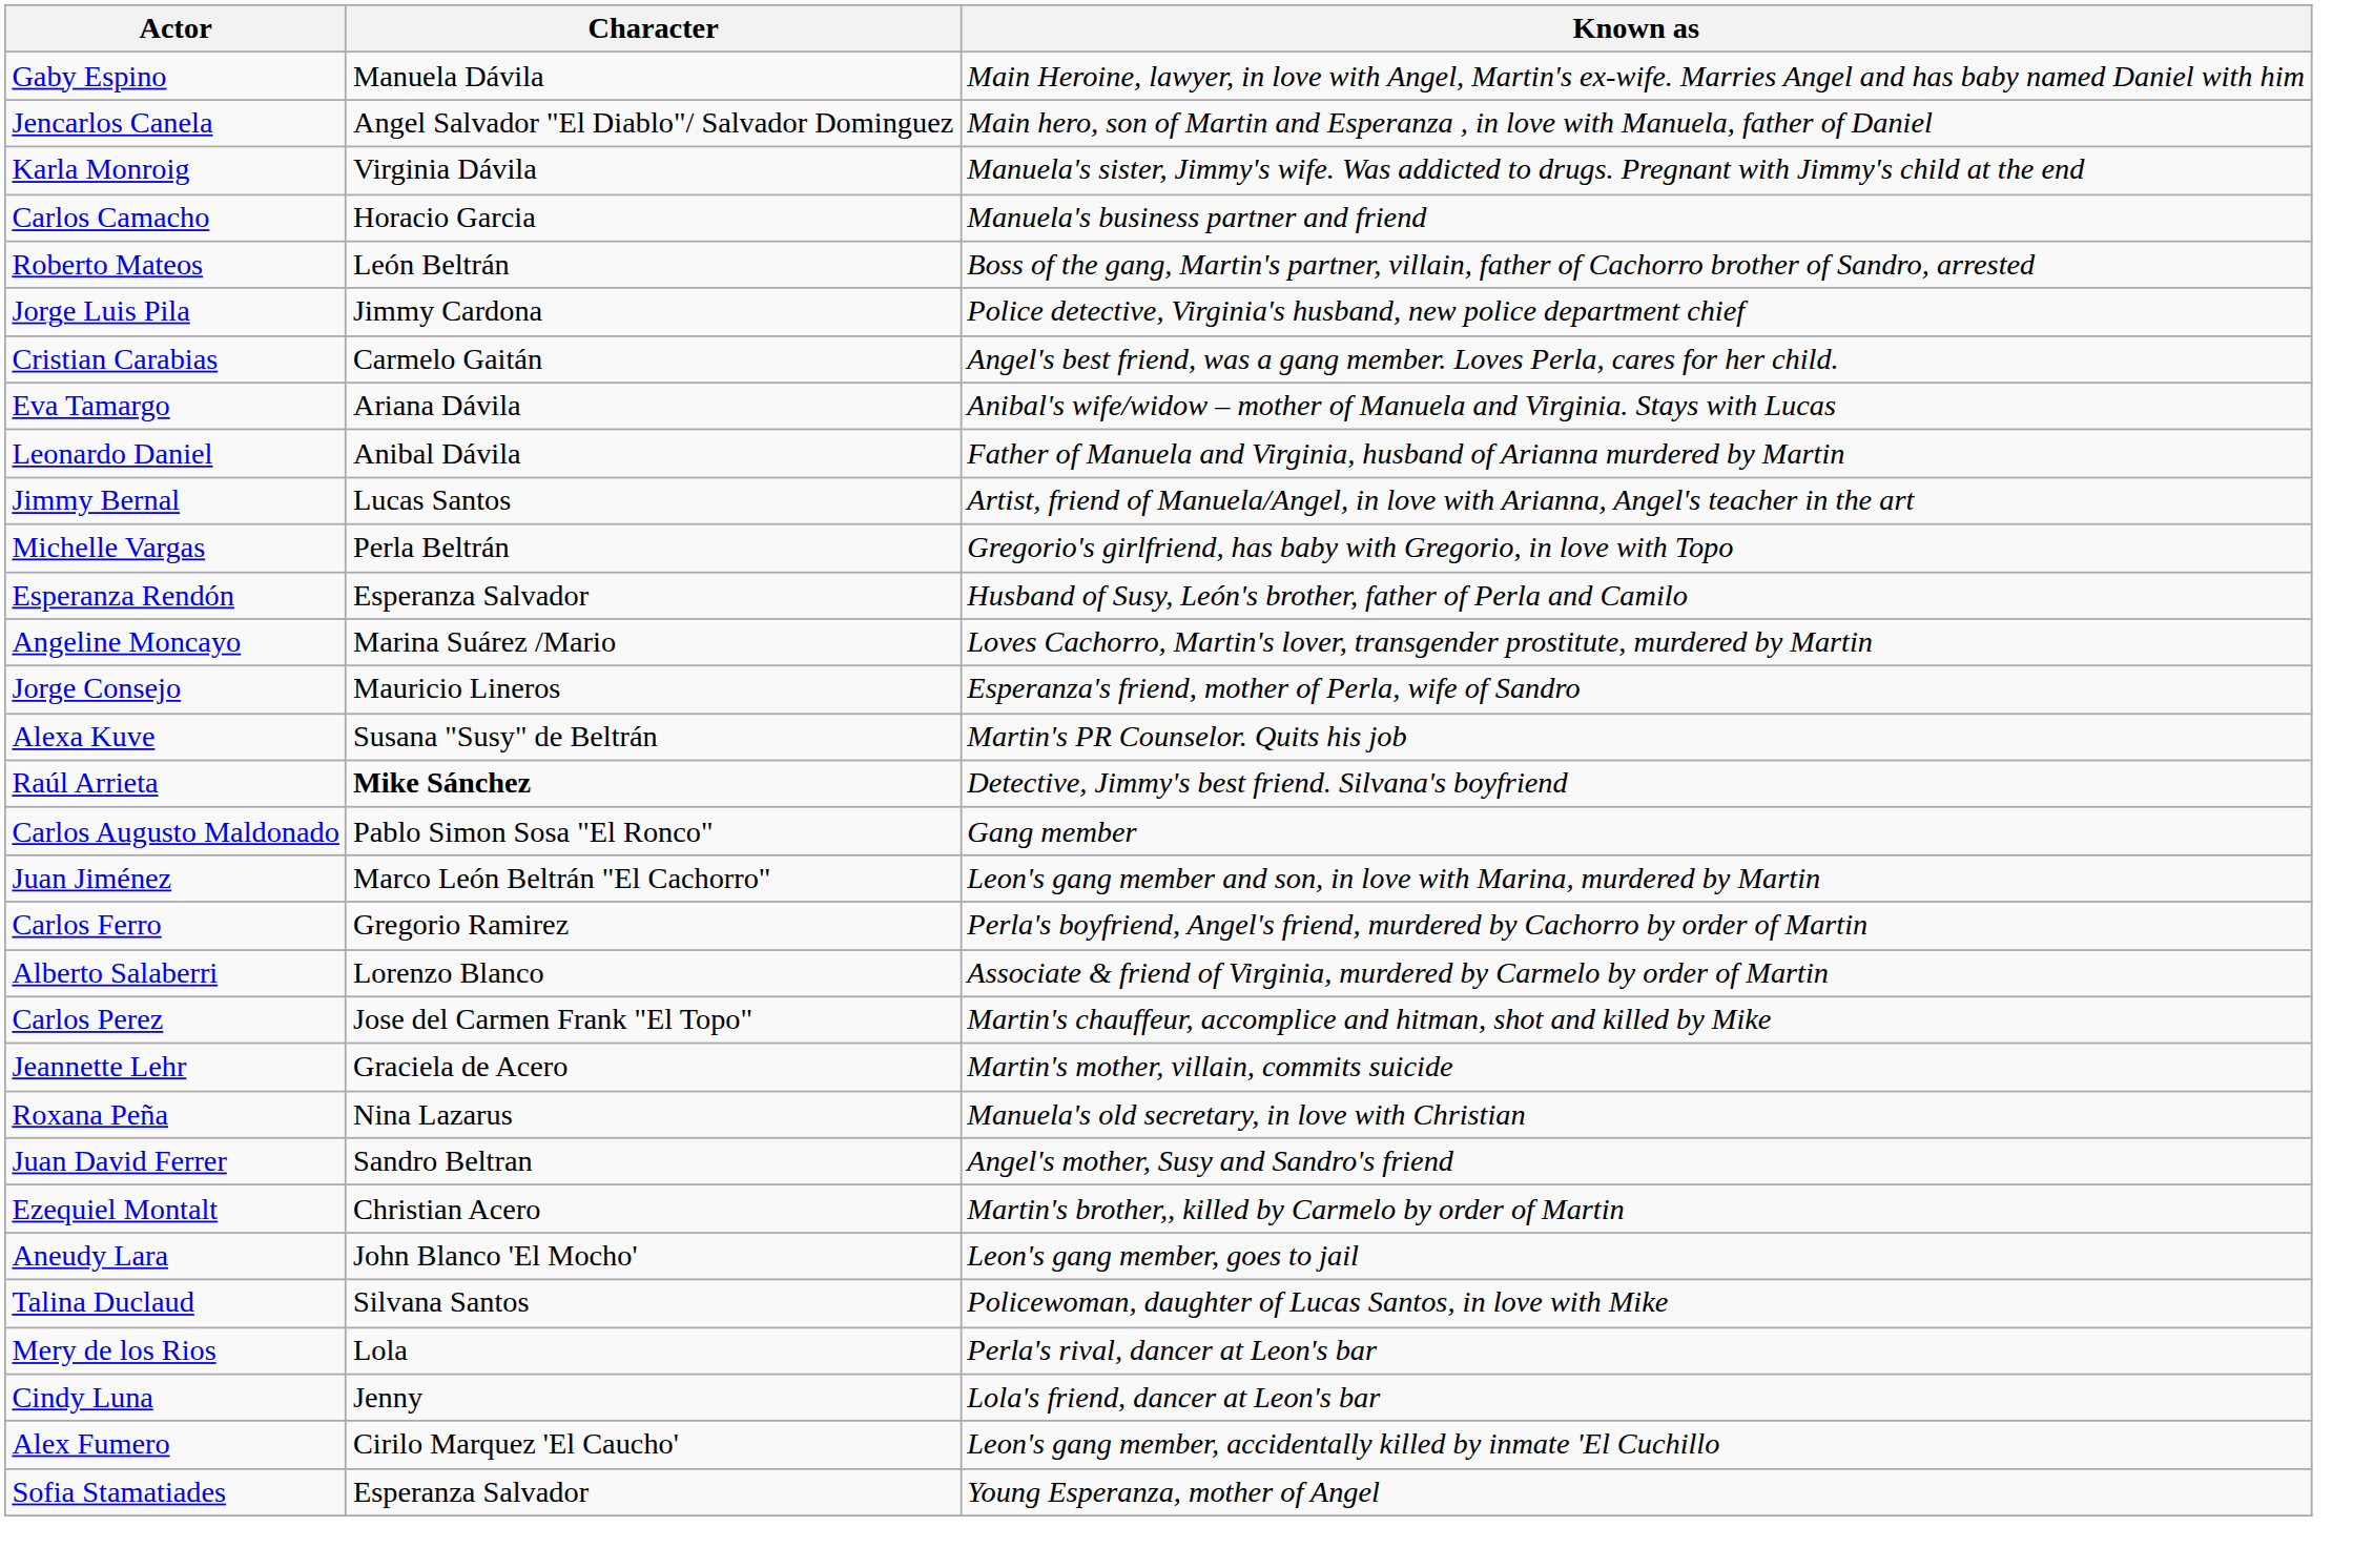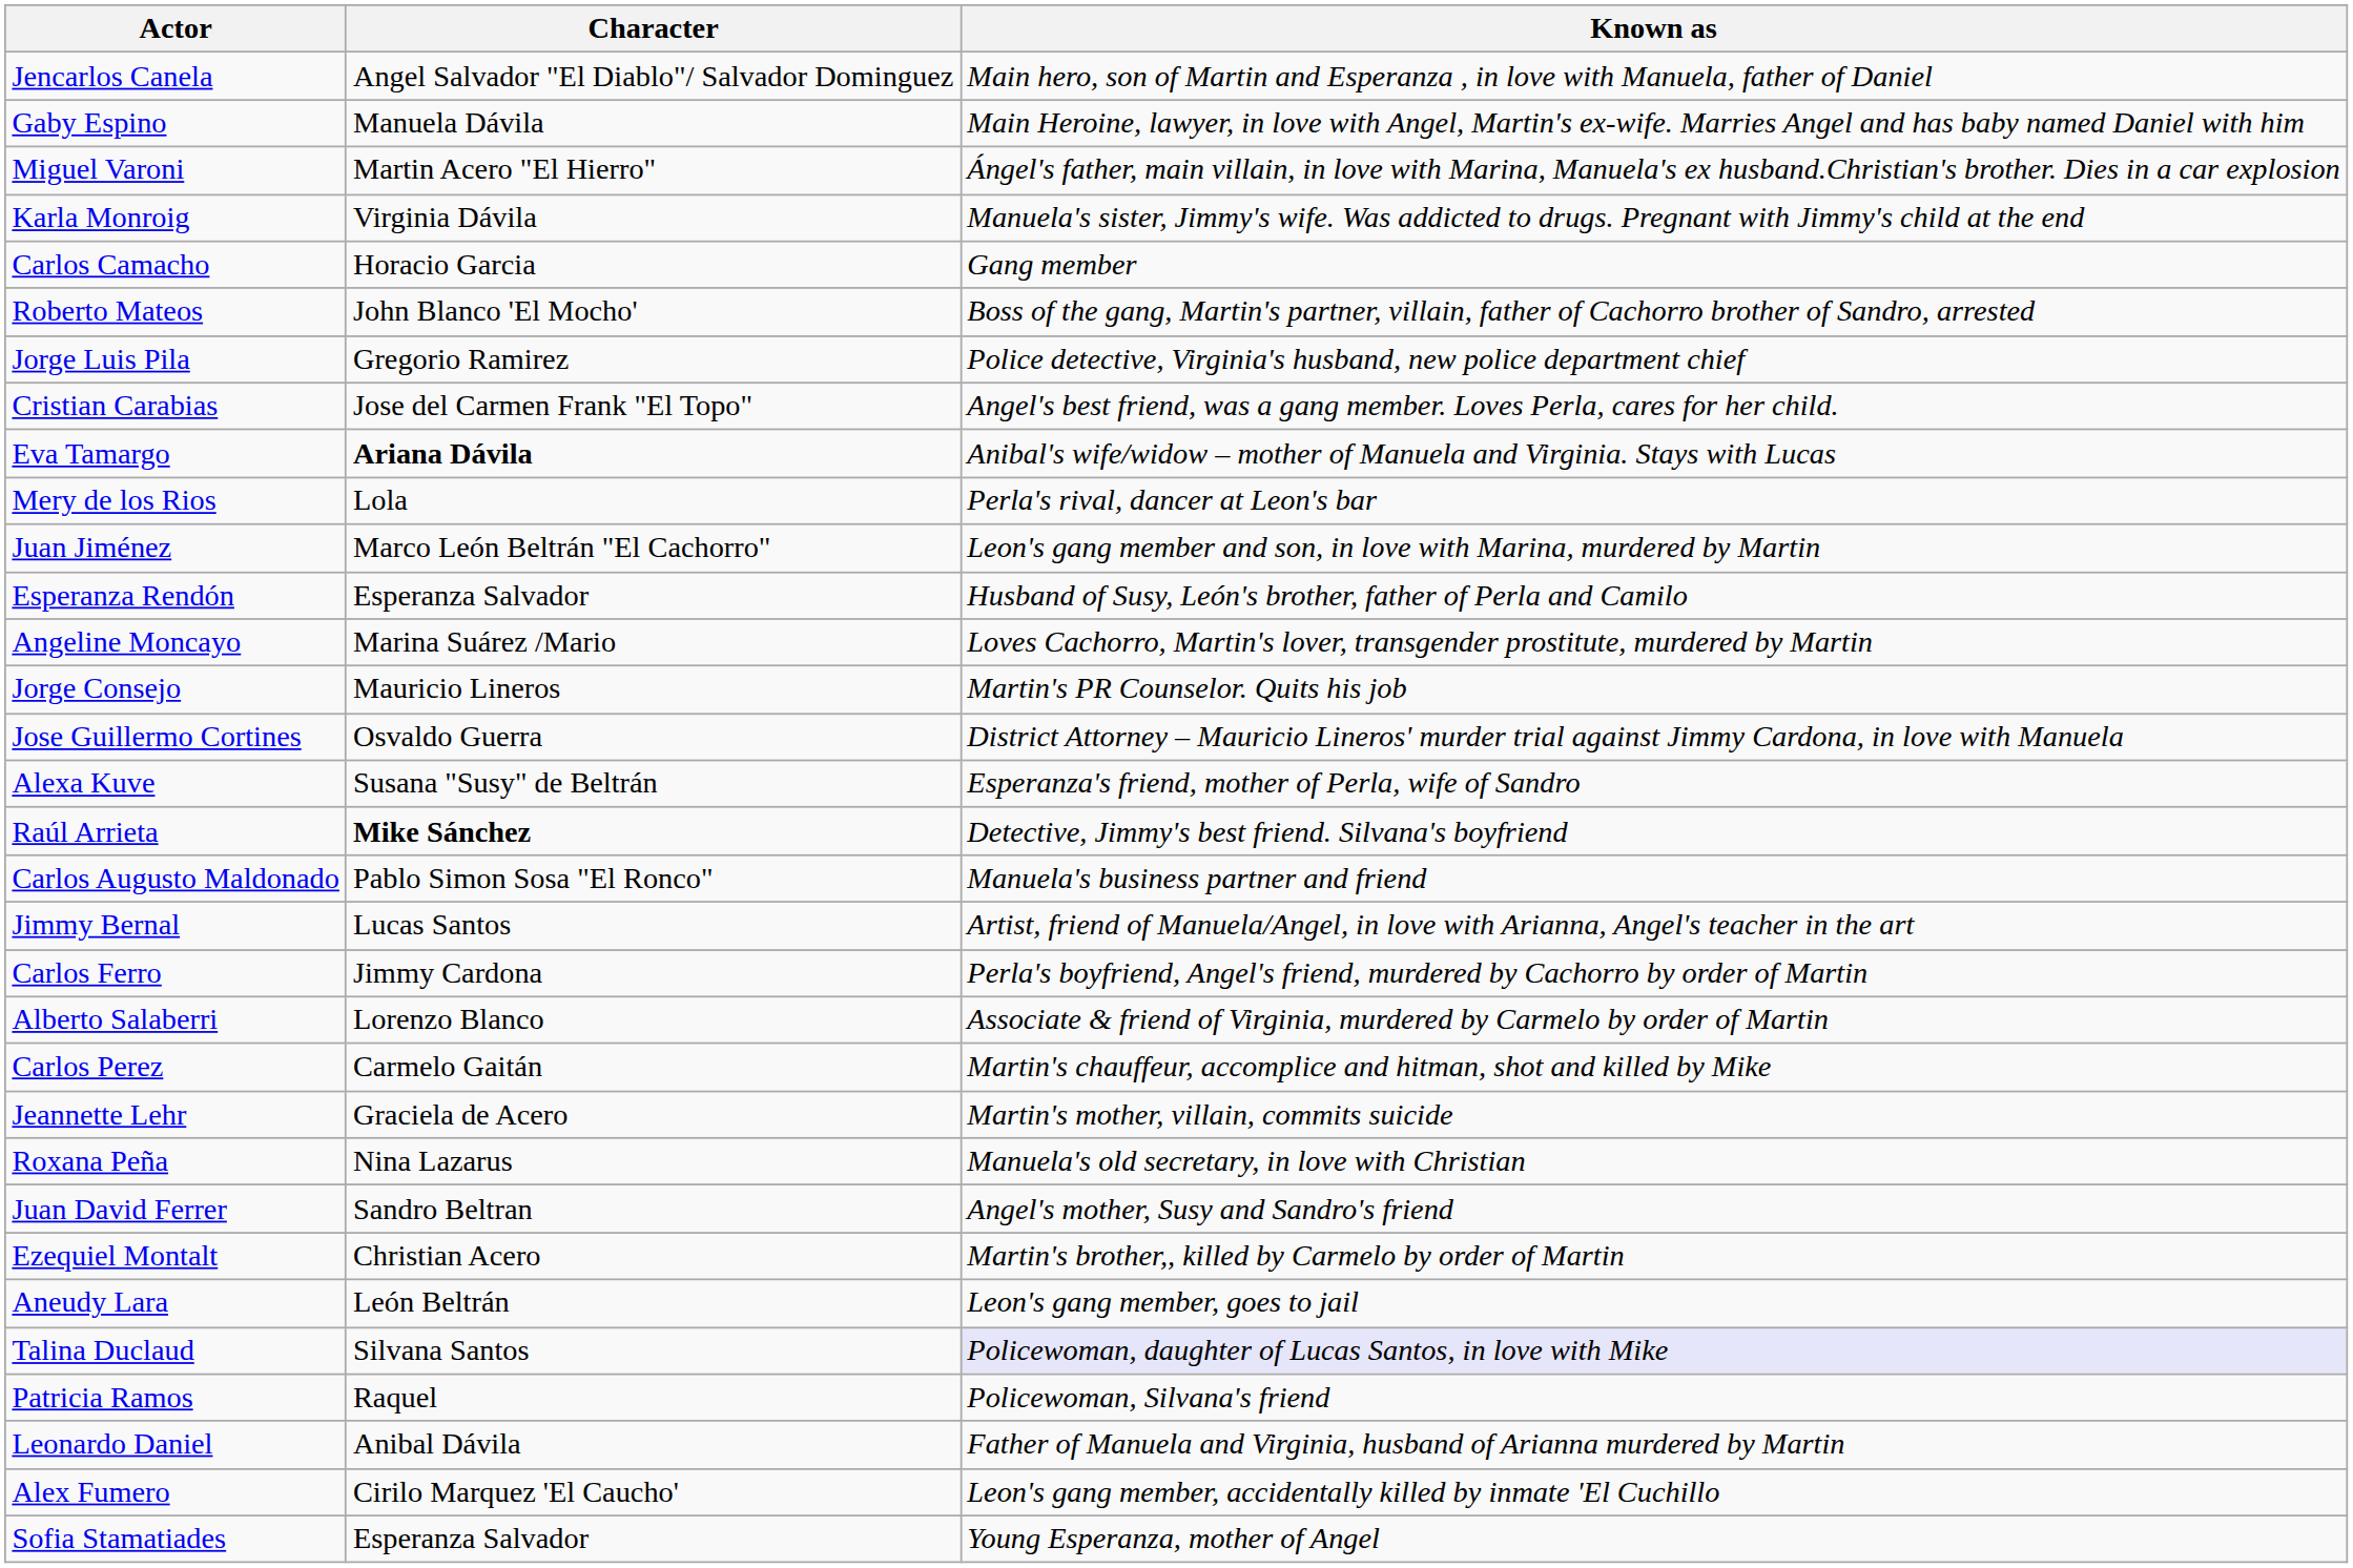 <table class="wikitable">
 <tr>
 <th>Actor</th>
 <th>Character</th>
 <th>Known as</th>
 </tr>
 <tr>
+<td><a href='#'>Jencarlos Canela</a></td>
+<td>Angel Salvador "El Diablo"/ Salvador Dominguez</td>
+<td><em>Main hero, son of Martin and Esperanza , in love with Manuela, father of Daniel</em></td>
+</tr>
+<tr>
 <td><a href='#'>Gaby Espino</a></td>
 <td>Manuela Dávila</td>
 <td><em>Main Heroine, lawyer, in love with Angel, Martin's ex-wife. Marries Angel and has baby named Daniel with him</em></td>
 </tr>
 <tr>
-<td><a href='#'>Jencarlos Canela</a></td>
-<td>Angel Salvador "El Diablo"/ Salvador Dominguez</td>
-<td><em>Main hero, son of Martin and Esperanza , in love with Manuela, father of Daniel</em></td>
+<td><a href='#'>Miguel Varoni</a></td>
+<td>Martin Acero "El Hierro"</td>
+<td><em>Ángel's father, main villain, in love with Marina, Manuela's ex husband.Christian's brother. Dies in a car explosion</em></td>
 </tr>
 <tr>
 <td><a href='#'>Karla Monroig</a></td>
 <td>Virginia Dávila</td>
 <td><em>Manuela's sister, Jimmy's wife. Was addicted to drugs. Pregnant with Jimmy's child at the end</em></td>
 </tr>
 <tr>
 <td><a href='#'>Carlos Camacho</a></td>
 <td>Horacio Garcia</td>
-<td><em>Manuela's business partner and friend</em></td>
+<td><em>Gang member</em></td>
 </tr>
 <tr>
 <td><a href='#'>Roberto Mateos</a></td>
-<td>León Beltrán</td>
+<td>John Blanco 'El Mocho'</td>
 <td><em>Boss of the gang, Martin's partner, villain, father of Cachorro brother of Sandro, arrested</em></td>
 </tr>
 <tr>
 <td><a href='#'>Jorge Luis Pila</a></td>
-<td>Jimmy Cardona</td>
+<td>Gregorio Ramirez</td>
 <td><em>Police detective, Virginia's husband, new police department chief</em></td>
 </tr>
 <tr>
 <td><a href='#'>Cristian Carabias</a></td>
-<td>Carmelo Gaitán</td>
+<td>Jose del Carmen Frank "El Topo"</td>
 <td><em>Angel's best friend, was a gang member. Loves Perla, cares for her child.</em></td>
 </tr>
 <tr>
 <td><a href='#'>Eva Tamargo</a></td>
-<td>Ariana Dávila</td>
+<td><strong>Ariana Dávila</strong></td>
 <td><em>Anibal's wife/widow – mother of Manuela and Virginia. Stays with Lucas</em></td>
 </tr>
 <tr>
-<td><a href='#'>Leonardo Daniel</a></td>
-<td>Anibal Dávila</td>
-<td><em>Father of Manuela and Virginia, husband of Arianna murdered by Martin</em></td>
+<td><a href='#'>Mery de los Rios</a></td>
+<td>Lola</td>
+<td><em>Perla's rival, dancer at Leon's bar</em></td>
 </tr>
 <tr>
-<td><a href='#'>Jimmy Bernal</a></td>
-<td>Lucas Santos</td>
-<td><em>Artist, friend of Manuela/Angel, in love with Arianna, Angel's teacher in the art</em></td>
-</tr>
-<tr>
-<td><a href='#'>Michelle Vargas</a></td>
-<td>Perla Beltrán</td>
-<td><em>Gregorio's girlfriend, has baby with Gregorio, in love with Topo</em></td>
+<td><a href='#'>Juan Jiménez</a></td>
+<td>Marco León Beltrán "El Cachorro"</td>
+<td><em>Leon's gang member and son, in love with Marina, murdered by Martin</em></td>
 </tr>
 <tr>
 <td><a href='#'>Esperanza Rendón</a></td>
 <td>Esperanza Salvador</td>
 <td><em>Husband of Susy, León's brother, father of Perla and Camilo</em></td>
 </tr>
 <tr>
 <td><a href='#'>Angeline Moncayo</a></td>
 <td>Marina Suárez /Mario</td>
 <td><em>Loves Cachorro, Martin's lover, transgender prostitute, murdered by Martin</em></td>
 </tr>
 <tr>
 <td><a href='#'>Jorge Consejo</a></td>
 <td>Mauricio Lineros</td>
-<td><em>Esperanza's friend, mother of Perla, wife of Sandro</em></td>
+<td><em>Martin's PR Counselor. Quits his job</em></td>
+</tr>
+<tr>
+<td><a href='#'>Jose Guillermo Cortines</a></td>
+<td>Osvaldo Guerra</td>
+<td><em>District Attorney – Mauricio Lineros' murder trial against Jimmy Cardona, in love with Manuela</em></td>
 </tr>
 <tr>
 <td><a href='#'>Alexa Kuve</a></td>
 <td>Susana "Susy" de Beltrán</td>
-<td><em>Martin's PR Counselor. Quits his job</em></td>
+<td><em>Esperanza's friend, mother of Perla, wife of Sandro</em></td>
 </tr>
 <tr>
 <td><a href='#'>Raúl Arrieta</a></td>
 <td><strong>Mike Sánchez</strong></td>
 <td><em>Detective, Jimmy's best friend. Silvana's boyfriend</em></td>
 </tr>
 <tr>
 <td><a href='#'>Carlos Augusto Maldonado</a></td>
 <td>Pablo Simon Sosa "El Ronco"</td>
-<td><em>Gang member</em></td>
+<td><em>Manuela's business partner and friend</em></td>
 </tr>
 <tr>
-<td><a href='#'>Juan Jiménez</a></td>
-<td>Marco León Beltrán "El Cachorro"</td>
-<td><em>Leon's gang member and son, in love with Marina, murdered by Martin</em></td>
+<td><a href='#'>Jimmy Bernal</a></td>
+<td>Lucas Santos</td>
+<td><em>Artist, friend of Manuela/Angel, in love with Arianna, Angel's teacher in the art</em></td>
 </tr>
 <tr>
 <td><a href='#'>Carlos Ferro</a></td>
-<td>Gregorio Ramirez</td>
+<td>Jimmy Cardona</td>
 <td><em>Perla's boyfriend, Angel's friend, murdered by Cachorro by order of Martin</em></td>
 </tr>
 <tr>
 <td><a href='#'>Alberto Salaberri</a></td>
 <td>Lorenzo Blanco</td>
 <td><em>Associate & friend of Virginia, murdered by Carmelo by order of Martin</em></td>
 </tr>
 <tr>
 <td><a href='#'>Carlos Perez</a></td>
-<td>Jose del Carmen Frank "El Topo"</td>
+<td>Carmelo Gaitán</td>
 <td><em>Martin's chauffeur, accomplice and hitman, shot and killed by Mike</em></td>
 </tr>
 <tr>
 <td><a href='#'>Jeannette Lehr</a></td>
 <td>Graciela de Acero</td>
 <td><em>Martin's mother, villain, commits suicide</em></td>
 </tr>
 <tr>
 <td><a href='#'>Roxana Peña</a></td>
 <td>Nina Lazarus</td>
 <td><em>Manuela's old secretary, in love with Christian</em></td>
 </tr>
 <tr>
 <td><a href='#'>Juan David Ferrer</a></td>
 <td>Sandro Beltran</td>
 <td><em>Angel's mother, Susy and Sandro's friend</em></td>
 </tr>
 <tr>
 <td><a href='#'>Ezequiel Montalt</a></td>
 <td>Christian Acero</td>
 <td><em>Martin's brother,, killed by Carmelo by order of Martin</em></td>
 </tr>
 <tr>
 <td><a href='#'>Aneudy Lara</a></td>
-<td>John Blanco 'El Mocho'</td>
+<td>León Beltrán</td>
 <td><em>Leon's gang member, goes to jail</em></td>
 </tr>
 <tr>
 <td><a href='#'>Talina Duclaud</a></td>
 <td>Silvana Santos</td>
-<td><em>Policewoman, daughter of Lucas Santos, in love with Mike</em></td>
+<td style="background: lavender;"><em>Policewoman, daughter of Lucas Santos, in love with Mike</em></td>
 </tr>
 <tr>
-<td><a href='#'>Mery de los Rios</a></td>
-<td>Lola</td>
-<td><em>Perla's rival, dancer at Leon's bar</em></td>
+<td><a href='#'>Patricia Ramos</a></td>
+<td>Raquel</td>
+<td><em>Policewoman, Silvana's friend</em></td>
 </tr>
 <tr>
-<td><a href='#'>Cindy Luna</a></td>
-<td>Jenny</td>
-<td><em>Lola's friend, dancer at Leon's bar</em></td>
+<td><a href='#'>Leonardo Daniel</a></td>
+<td>Anibal Dávila</td>
+<td><em>Father of Manuela and Virginia, husband of Arianna murdered by Martin</em></td>
 </tr>
 <tr>
 <td><a href='#'>Alex Fumero</a></td>
 <td>Cirilo Marquez 'El Caucho'</td>
 <td><em>Leon's gang member, accidentally killed by inmate 'El Cuchillo</em></td>
 </tr>
 <tr>
 <td><a href='#'>Sofia Stamatiades</a></td>
 <td>Esperanza Salvador</td>
 <td><em>Young Esperanza, mother of Angel</em></td>
 </tr>
 </table>
